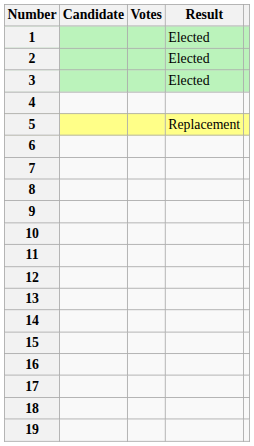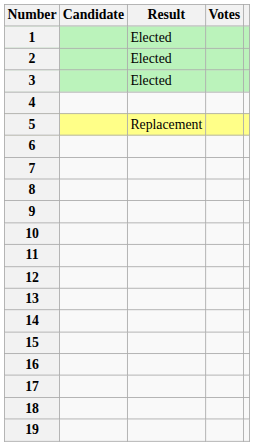 <table class="wikitable sortable">
 <tr>
 <th scope="col">Number</th>
 <th scope="col">Candidate</th>
+<th scope="col">Result</th>
 <th scope="col">Votes</th>
-<th scope="col">Result</th>
 <th scope="col" class="unsortable"></th>
 </tr>
 <tr bgcolor=bbf3bb>
 <th scope="row">1</th>
 <td></td>
+<td>Elected</td>
 <td align="right"></td>
-<td>Elected</td>
 <td></td>
 </tr>
 <tr bgcolor=bbf3bb>
 <th scope="row">2</th>
 <td></td>
+<td>Elected</td>
 <td align="right"></td>
-<td>Elected</td>
 <td></td>
 </tr>
 <tr bgcolor=bbf3bb>
 <th scope="row">3</th>
 <td></td>
+<td>Elected</td>
 <td align="right"></td>
-<td>Elected</td>
 <td></td>
 </tr>
 <tr>
 <th scope="row">4</th>
 <td></td>
+<td></td>
 <td align="right"></td>
-<td></td>
 <td></td>
 </tr>
 <tr bgcolor=#FF8>
 <th scope="row">5</th>
 <td></td>
+<td>Replacement</td>
 <td align="right"></td>
-<td>Replacement</td>
 <td></td>
 </tr>
 <tr>
 <th scope="row">6</th>
 <td></td>
+<td></td>
 <td align="right"></td>
-<td></td>
 <td></td>
 </tr>
 <tr>
 <th scope="row">7</th>
 <td></td>
+<td></td>
 <td align="right"></td>
-<td></td>
 <td></td>
 </tr>
 <tr>
 <th scope="row">8</th>
 <td></td>
+<td></td>
 <td align="right"></td>
-<td></td>
 <td></td>
 </tr>
 <tr>
 <th scope="row">9</th>
 <td></td>
+<td></td>
 <td align="right"></td>
-<td></td>
 <td></td>
 </tr>
 <tr>
 <th scope="row">10</th>
 <td></td>
+<td></td>
 <td align="right"></td>
-<td></td>
 <td></td>
 </tr>
 <tr>
 <th scope="row">11</th>
 <td></td>
+<td></td>
 <td align="right"></td>
-<td></td>
 <td></td>
 </tr>
 <tr>
 <th scope="row">12</th>
 <td></td>
+<td></td>
 <td align="right"></td>
-<td></td>
 <td></td>
 </tr>
 <tr>
 <th scope="row">13</th>
 <td></td>
+<td></td>
 <td align="right"></td>
-<td></td>
 <td></td>
 </tr>
 <tr>
 <th scope="row">14</th>
 <td></td>
+<td></td>
 <td align="right"></td>
-<td></td>
 <td></td>
 </tr>
 <tr>
 <th scope="row">15</th>
 <td></td>
+<td></td>
 <td align="right"></td>
-<td></td>
 <td></td>
 </tr>
 <tr>
 <th scope="row">16</th>
 <td></td>
+<td></td>
 <td align="right"></td>
-<td></td>
 <td></td>
 </tr>
 <tr>
 <th scope="row">17</th>
 <td></td>
+<td></td>
 <td align="right"></td>
-<td></td>
 <td></td>
 </tr>
 <tr>
 <th scope="row">18</th>
 <td></td>
+<td></td>
 <td align="right"></td>
-<td></td>
 <td></td>
 </tr>
 <tr>
 <th scope="row">19</th>
 <td></td>
+<td></td>
 <td align="right"></td>
-<td></td>
 <td></td>
 </tr>
 </table>
